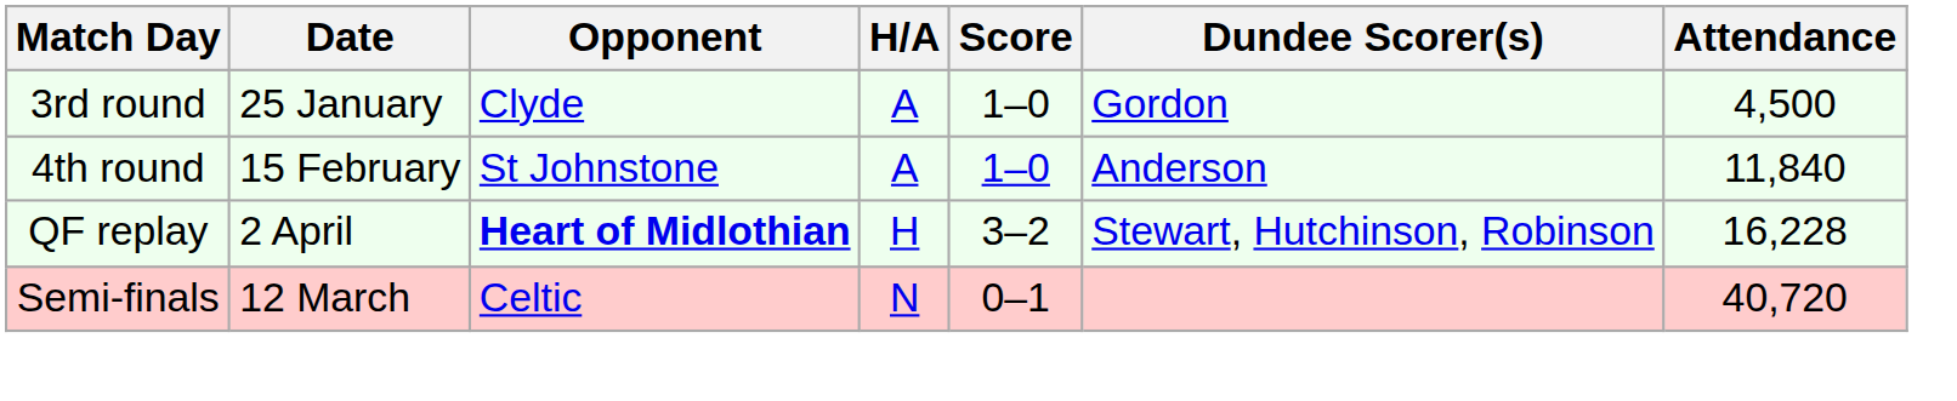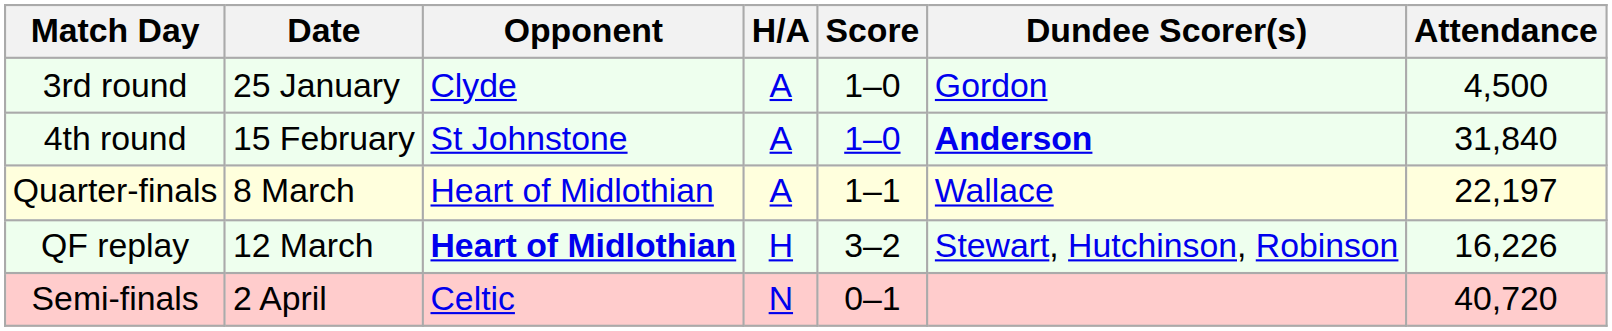 <table class="wikitable" style="text-align:center">
 <tr>
 <th>Match Day</th>
 <th>Date</th>
 <th>Opponent</th>
 <th>H/A</th>
 <th>Score</th>
 <th>Dundee Scorer(s)</th>
 <th>Attendance</th>
 </tr>
 <tr bgcolor="#EEFFEE">
 <td>3rd round</td>
 <td align="left">25 January</td>
 <td align="left"><a href='#'>Clyde</a></td>
 <td><a href='#'>A</a></td>
 <td>1–0</td>
 <td align="left"><a href='#'>Gordon</a></td>
 <td>4,500</td>
 </tr>
 <tr bgcolor="#EEFFEE">
 <td>4th round</td>
 <td align="left">15 February</td>
 <td align="left"><a href='#'>St Johnstone</a></td>
 <td><a href='#'>A</a></td>
 <td><a href='#'>1–0</a></td>
-<td align="left"><a href='#'>Anderson</a></td>
-<td>11,840</td>
+<td align="left"><strong><a href='#'>Anderson</a></strong></td>
+<td>31,840</td>
+</tr>
+<tr bgcolor="#FFFFDD">
+<td>Quarter-finals</td>
+<td align="left">8 March</td>
+<td align="left"><a href='#'>Heart of Midlothian</a></td>
+<td><a href='#'>A</a></td>
+<td>1–1</td>
+<td align="left"><a href='#'>Wallace</a></td>
+<td>22,197</td>
 </tr>
 <tr bgcolor="#EEFFEE">
 <td>QF replay</td>
-<td align="left">2 April</td>
+<td align="left">12 March</td>
 <td align="left"><strong><a href='#'>Heart of Midlothian</a></strong></td>
 <td><a href='#'>H</a></td>
 <td>3–2</td>
 <td align="left"><a href='#'>Stewart</a>, <a href='#'>Hutchinson</a>, <a href='#'>Robinson</a></td>
-<td>16,228</td>
+<td>16,226</td>
 </tr>
 <tr bgcolor="#FFCCCC">
 <td>Semi-finals</td>
-<td align="left">12 March</td>
+<td align="left">2 April</td>
 <td align="left"><a href='#'>Celtic</a></td>
 <td><a href='#'>N</a></td>
 <td>0–1</td>
 <td align="left"></td>
 <td>40,720</td>
 </tr>
 </table>
